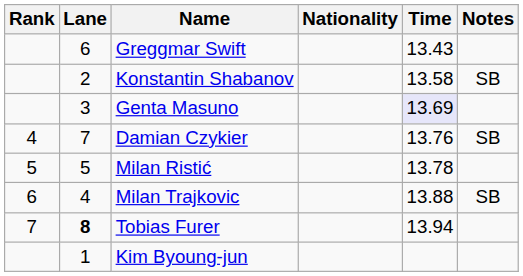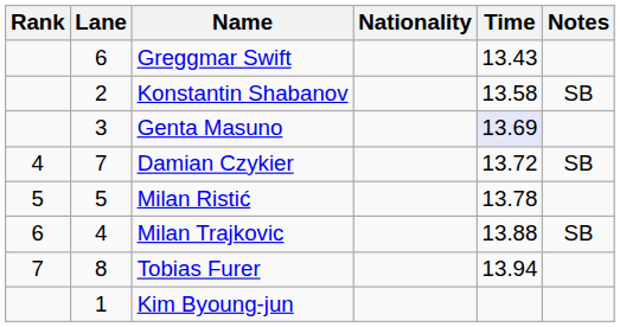 <table class="wikitable sortable" style="text-align:center">
 <tr>
 <th>Rank</th>
 <th>Lane</th>
 <th>Name</th>
 <th>Nationality</th>
 <th>Time</th>
 <th>Notes</th>
 </tr>
 <tr>
 <td></td>
 <td>6</td>
 <td align=left><a href='#'>Greggmar Swift</a></td>
 <td align=left></td>
 <td>13.43</td>
 <td></td>
 </tr>
 <tr>
 <td></td>
 <td>2</td>
 <td align=left><a href='#'>Konstantin Shabanov</a></td>
 <td align=left></td>
 <td>13.58</td>
 <td>SB</td>
 </tr>
 <tr>
 <td></td>
 <td>3</td>
 <td align=left><a href='#'>Genta Masuno</a></td>
 <td align=left></td>
 <td style="background: lavender;">13.69</td>
 <td></td>
 </tr>
 <tr>
 <td>4</td>
 <td>7</td>
 <td align=left><a href='#'>Damian Czykier</a></td>
 <td align=left></td>
-<td>13.76</td>
+<td>13.72</td>
 <td>SB</td>
 </tr>
 <tr>
 <td>5</td>
 <td>5</td>
 <td align=left><a href='#'>Milan Ristić</a></td>
 <td align=left></td>
 <td>13.78</td>
 <td></td>
 </tr>
 <tr>
 <td>6</td>
 <td>4</td>
 <td align=left><a href='#'>Milan Trajkovic</a></td>
 <td align=left></td>
 <td>13.88</td>
 <td>SB</td>
 </tr>
 <tr>
 <td>7</td>
-<td><strong>8</strong></td>
+<td>8</td>
 <td align=left><a href='#'>Tobias Furer</a></td>
 <td align=left></td>
 <td>13.94</td>
 <td></td>
 </tr>
 <tr>
 <td></td>
 <td>1</td>
 <td align=left><a href='#'>Kim Byoung-jun</a></td>
 <td align=left></td>
 <td></td>
 <td></td>
 </tr>
 </table>
